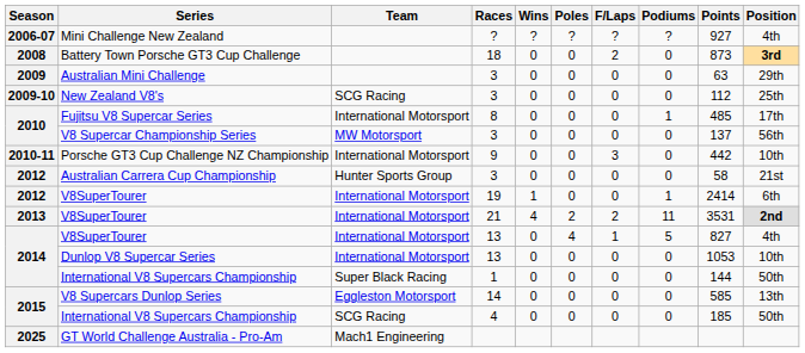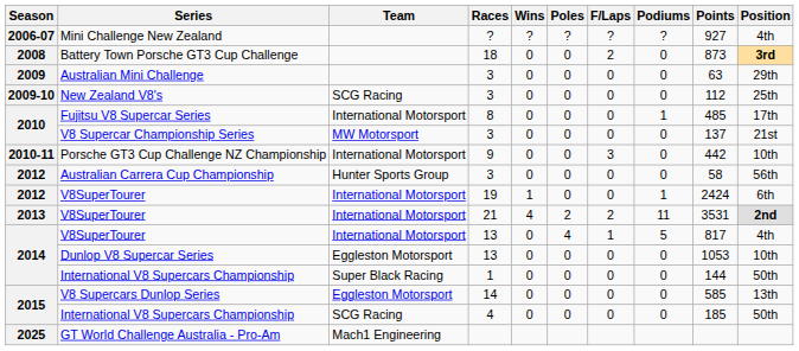 <table class="wikitable" style="font-size: 90%; text-align:center">
 <tr>
 <th>Season</th>
 <th>Series</th>
 <th>Team</th>
 <th>Races</th>
 <th>Wins</th>
 <th>Poles</th>
 <th>F/Laps</th>
 <th>Podiums</th>
 <th>Points</th>
 <th>Position</th>
 </tr>
 <tr>
 <th>2006-07</th>
 <td align=left>Mini Challenge New Zealand</td>
 <td align=left></td>
 <td>?</td>
 <td>?</td>
 <td>?</td>
 <td>?</td>
 <td>?</td>
 <td>927</td>
 <td>4th</td>
 </tr>
 <tr>
 <th>2008</th>
 <td align=left>Battery Town Porsche GT3 Cup Challenge</td>
 <td align=left></td>
 <td>18</td>
 <td>0</td>
 <td>0</td>
 <td>2</td>
 <td>0</td>
 <td>873</td>
 <td align="center" style="background:#ffdf9f;"><strong>3rd</strong></td>
 </tr>
 <tr>
 <th>2009</th>
 <td align=left><a href='#'>Australian Mini Challenge</a></td>
 <td align=left></td>
 <td>3</td>
 <td>0</td>
 <td>0</td>
 <td>0</td>
 <td>0</td>
 <td>63</td>
 <td>29th</td>
 </tr>
 <tr>
 <th>2009-10</th>
 <td align=left><a href='#'>New Zealand V8's</a></td>
 <td align=left>SCG Racing</td>
 <td>3</td>
 <td>0</td>
 <td>0</td>
 <td>0</td>
 <td>0</td>
 <td>112</td>
 <td>25th</td>
 </tr>
 <tr>
 <th rowspan=2>2010</th>
 <td align=left><a href='#'>Fujitsu V8 Supercar Series</a></td>
 <td align=left>International Motorsport</td>
 <td>8</td>
 <td>0</td>
 <td>0</td>
 <td>0</td>
 <td>1</td>
 <td>485</td>
 <td>17th</td>
 </tr>
 <tr>
 <td align=left><a href='#'>V8 Supercar Championship Series</a></td>
 <td align=left><a href='#'>MW Motorsport</a></td>
 <td>3</td>
 <td>0</td>
 <td>0</td>
 <td>0</td>
 <td>0</td>
 <td>137</td>
-<td>56th</td>
+<td>21st</td>
 </tr>
 <tr>
 <th>2010-11</th>
 <td align=left>Porsche GT3 Cup Challenge NZ Championship</td>
 <td align=left>International Motorsport</td>
 <td>9</td>
 <td>0</td>
 <td>0</td>
 <td>3</td>
 <td>0</td>
 <td>442</td>
 <td>10th</td>
 </tr>
 <tr>
 <th>2012</th>
 <td align=left><a href='#'>Australian Carrera Cup Championship</a></td>
 <td align=left>Hunter Sports Group</td>
 <td>3</td>
 <td>0</td>
 <td>0</td>
 <td>0</td>
 <td>0</td>
 <td>58</td>
-<td>21st</td>
+<td>56th</td>
 </tr>
 <tr>
 <th>2012</th>
 <td align=left><a href='#'>V8SuperTourer</a></td>
 <td align=left><a href='#'>International Motorsport</a></td>
 <td>19</td>
 <td>1</td>
 <td>0</td>
 <td>0</td>
 <td>1</td>
-<td>2414</td>
+<td>2424</td>
 <td>6th</td>
 </tr>
 <tr>
 <th>2013</th>
 <td align=left><a href='#'>V8SuperTourer</a></td>
 <td align=left><a href='#'>International Motorsport</a></td>
 <td>21</td>
 <td>4</td>
 <td>2</td>
 <td>2</td>
 <td>11</td>
 <td>3531</td>
 <td align="center" style="background:#dfdfdf;"><strong>2nd</strong></td>
 </tr>
 <tr>
 <th rowspan=3>2014</th>
 <td align=left><a href='#'>V8SuperTourer</a></td>
 <td align=left><a href='#'>International Motorsport</a></td>
 <td>13</td>
 <td>0</td>
 <td>4</td>
 <td>1</td>
 <td>5</td>
-<td>827</td>
+<td>817</td>
 <td>4th</td>
 </tr>
 <tr>
 <td align=left><a href='#'>Dunlop V8 Supercar Series</a></td>
-<td align=left><a href='#'>International Motorsport</a></td>
+<td align=left>Eggleston Motorsport</td>
 <td>13</td>
 <td>0</td>
 <td>0</td>
 <td>0</td>
 <td>0</td>
 <td>1053</td>
 <td>10th</td>
 </tr>
 <tr>
 <td align=left><a href='#'>International V8 Supercars Championship</a></td>
 <td align=left>Super Black Racing</td>
 <td>1</td>
 <td>0</td>
 <td>0</td>
 <td>0</td>
 <td>0</td>
 <td>144</td>
 <td>50th</td>
 </tr>
 <tr>
 <th rowspan=2>2015</th>
 <td align=left><a href='#'>V8 Supercars Dunlop Series</a></td>
 <td align=left><a href='#'>Eggleston Motorsport</a></td>
 <td>14</td>
 <td>0</td>
 <td>0</td>
 <td>0</td>
 <td>0</td>
 <td>585</td>
 <td>13th</td>
 </tr>
 <tr>
 <td align=left><a href='#'>International V8 Supercars Championship</a></td>
 <td align=left>SCG Racing</td>
 <td>4</td>
 <td>0</td>
 <td>0</td>
 <td>0</td>
 <td>0</td>
 <td>185</td>
 <td>50th</td>
 </tr>
 <tr>
 <th>2025</th>
 <td align=left><a href='#'>GT World Challenge Australia - Pro-Am</a></td>
 <td align=left>Mach1 Engineering</td>
 <td></td>
 <td></td>
 <td></td>
 <td></td>
 <td></td>
 <td></td>
 <td></td>
 </tr>
 </table>
